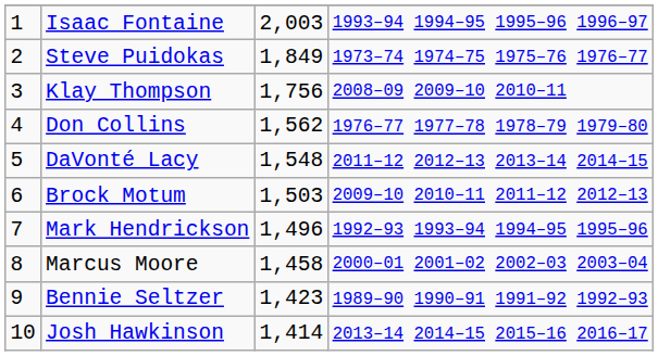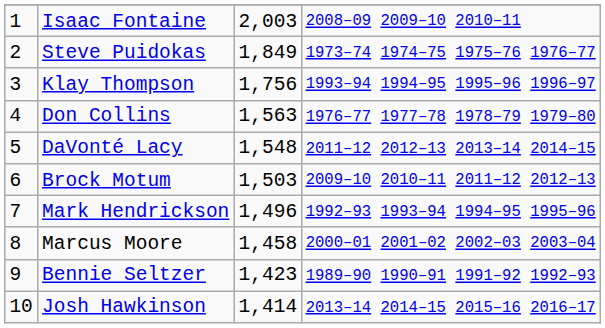 <table class="wikitable">
 <tr>
 </tr>
 <tr>
 <td>1</td>
 <td><a href='#'>Isaac Fontaine</a></td>
 <td>2,003</td>
-<td style="font-size:80%;"><a href='#'>1993–94</a> <a href='#'>1994–95</a> <a href='#'>1995–96</a> <a href='#'>1996–97</a></td>
+<td style="font-size:80%;"><a href='#'>2008–09</a> <a href='#'>2009–10</a> <a href='#'>2010–11</a></td>
 </tr>
 <tr>
 <td>2</td>
 <td><a href='#'>Steve Puidokas</a></td>
 <td>1,849</td>
 <td style="font-size:80%;"><a href='#'>1973–74</a> <a href='#'>1974–75</a> <a href='#'>1975–76</a> <a href='#'>1976–77</a></td>
 </tr>
 <tr>
 <td>3</td>
 <td><a href='#'>Klay Thompson</a></td>
 <td>1,756</td>
-<td style="font-size:80%;"><a href='#'>2008–09</a> <a href='#'>2009–10</a> <a href='#'>2010–11</a></td>
+<td style="font-size:80%;"><a href='#'>1993–94</a> <a href='#'>1994–95</a> <a href='#'>1995–96</a> <a href='#'>1996–97</a></td>
 </tr>
 <tr>
 <td>4</td>
 <td><a href='#'>Don Collins</a></td>
-<td>1,562</td>
+<td>1,563</td>
 <td style="font-size:80%;"><a href='#'>1976–77</a> <a href='#'>1977–78</a> <a href='#'>1978–79</a> <a href='#'>1979–80</a></td>
 </tr>
 <tr>
 <td>5</td>
 <td><a href='#'>DaVonté Lacy</a></td>
 <td>1,548</td>
 <td style="font-size:80%;"><a href='#'>2011–12</a> <a href='#'>2012–13</a> <a href='#'>2013–14</a> <a href='#'>2014–15</a></td>
 </tr>
 <tr>
 <td>6</td>
 <td><a href='#'>Brock Motum</a></td>
 <td>1,503</td>
 <td style="font-size:80%;"><a href='#'>2009–10</a> <a href='#'>2010–11</a> <a href='#'>2011–12</a> <a href='#'>2012–13</a></td>
 </tr>
 <tr>
 <td>7</td>
 <td><a href='#'>Mark Hendrickson</a></td>
 <td>1,496</td>
 <td style="font-size:80%;"><a href='#'>1992–93</a> <a href='#'>1993–94</a> <a href='#'>1994–95</a> <a href='#'>1995–96</a></td>
 </tr>
 <tr>
 <td>8</td>
 <td>Marcus Moore</td>
 <td>1,458</td>
 <td style="font-size:80%;"><a href='#'>2000–01</a> <a href='#'>2001–02</a> <a href='#'>2002–03</a> <a href='#'>2003–04</a></td>
 </tr>
 <tr>
 <td>9</td>
 <td><a href='#'>Bennie Seltzer</a></td>
 <td>1,423</td>
 <td style="font-size:80%;"><a href='#'>1989–90</a> <a href='#'>1990–91</a> <a href='#'>1991–92</a> <a href='#'>1992–93</a></td>
 </tr>
 <tr>
 <td>10</td>
 <td><a href='#'>Josh Hawkinson</a></td>
 <td>1,414</td>
 <td style="font-size:80%;"><a href='#'>2013–14</a> <a href='#'>2014–15</a> <a href='#'>2015–16</a> <a href='#'>2016–17</a></td>
 </tr>
 </table>
